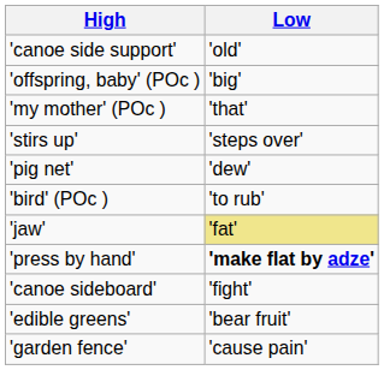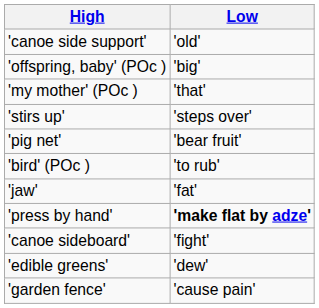 <table class="wikitable">
 <tr>
 <th><a href='#'>High</a></th>
 <th><a href='#'>Low</a></th>
 </tr>
 <tr>
 <td> 'canoe side support'</td>
 <td> 'old'</td>
 </tr>
 <tr>
 <td> 'offspring, baby' (POc )</td>
 <td> 'big'</td>
 </tr>
 <tr>
 <td> 'my mother' (POc )</td>
 <td> 'that'</td>
 </tr>
 <tr>
 <td> 'stirs up'</td>
 <td> 'steps over'</td>
 </tr>
 <tr>
 <td> 'pig net'</td>
-<td> 'dew'</td>
+<td> 'bear fruit'</td>
 </tr>
 <tr>
 <td> 'bird' (POc )</td>
 <td> 'to rub'</td>
 </tr>
 <tr>
 <td> 'jaw'</td>
-<td style="background: khaki;"> 'fat'</td>
+<td> 'fat'</td>
 </tr>
 <tr>
 <td> 'press by hand'</td>
 <td><strong> 'make flat by <a href='#'>adze</a>'</strong></td>
 </tr>
 <tr>
 <td> 'canoe sideboard'</td>
 <td> 'fight'</td>
 </tr>
 <tr>
 <td> 'edible greens'</td>
-<td> 'bear fruit'</td>
+<td> 'dew'</td>
 </tr>
 <tr>
 <td> 'garden fence'</td>
 <td> 'cause pain'</td>
 </tr>
 </table>
